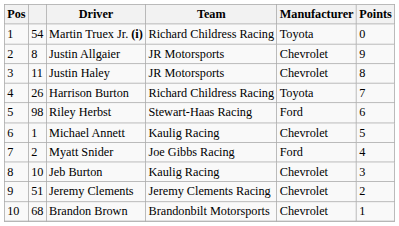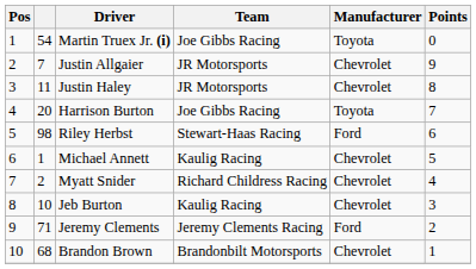 <table class="wikitable" style="font-size:98%">
 <tr>
 <th>Pos</th>
 <th></th>
 <th>Driver</th>
 <th>Team</th>
 <th>Manufacturer</th>
 <th>Points</th>
 </tr>
 <tr>
 <td>1</td>
 <td>54</td>
 <td>Martin Truex Jr. <strong>(i)</strong></td>
-<td>Richard Childress Racing</td>
+<td>Joe Gibbs Racing</td>
 <td>Toyota</td>
 <td>0</td>
 </tr>
 <tr>
 <td>2</td>
-<td>8</td>
+<td>7</td>
 <td>Justin Allgaier</td>
 <td>JR Motorsports</td>
 <td>Chevrolet</td>
 <td>9</td>
 </tr>
 <tr>
 <td>3</td>
 <td>11</td>
 <td>Justin Haley</td>
 <td>JR Motorsports</td>
 <td>Chevrolet</td>
 <td>8</td>
 </tr>
 <tr>
 <td>4</td>
-<td>26</td>
+<td>20</td>
 <td>Harrison Burton</td>
-<td>Richard Childress Racing</td>
+<td>Joe Gibbs Racing</td>
 <td>Toyota</td>
 <td>7</td>
 </tr>
 <tr>
 <td>5</td>
 <td>98</td>
 <td>Riley Herbst</td>
 <td>Stewart-Haas Racing</td>
 <td>Ford</td>
 <td>6</td>
 </tr>
 <tr>
 <td>6</td>
 <td>1</td>
 <td>Michael Annett</td>
 <td>Kaulig Racing</td>
 <td>Chevrolet</td>
 <td>5</td>
 </tr>
 <tr>
 <td>7</td>
 <td>2</td>
 <td>Myatt Snider</td>
-<td>Joe Gibbs Racing</td>
-<td>Ford</td>
+<td>Richard Childress Racing</td>
+<td>Chevrolet</td>
 <td>4</td>
 </tr>
 <tr>
 <td>8</td>
 <td>10</td>
 <td>Jeb Burton</td>
 <td>Kaulig Racing</td>
 <td>Chevrolet</td>
 <td>3</td>
 </tr>
 <tr>
 <td>9</td>
-<td>51</td>
+<td>71</td>
 <td>Jeremy Clements</td>
 <td>Jeremy Clements Racing</td>
-<td>Chevrolet</td>
+<td>Ford</td>
 <td>2</td>
 </tr>
 <tr>
 <td>10</td>
 <td>68</td>
 <td>Brandon Brown</td>
 <td>Brandonbilt Motorsports</td>
 <td>Chevrolet</td>
 <td>1</td>
 </tr>
 <tr>
 </tr>
 </table>
